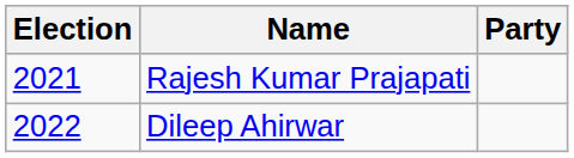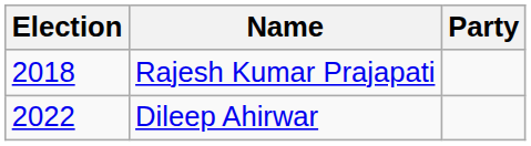 <table class="wikitable sortable">
 <tr>
 <th>Election</th>
 <th>Name</th>
 <th colspan=2>Party</th>
 </tr>
 <tr>
-<td><a href='#'>2021</a></td>
+<td><a href='#'>2018</a></td>
 <td><a href='#'>Rajesh Kumar Prajapati</a></td>
 <td></td>
 </tr>
 <tr>
 <td><a href='#'>2022</a></td>
 <td><a href='#'>Dileep Ahirwar</a></td>
 </tr>
 </table>
